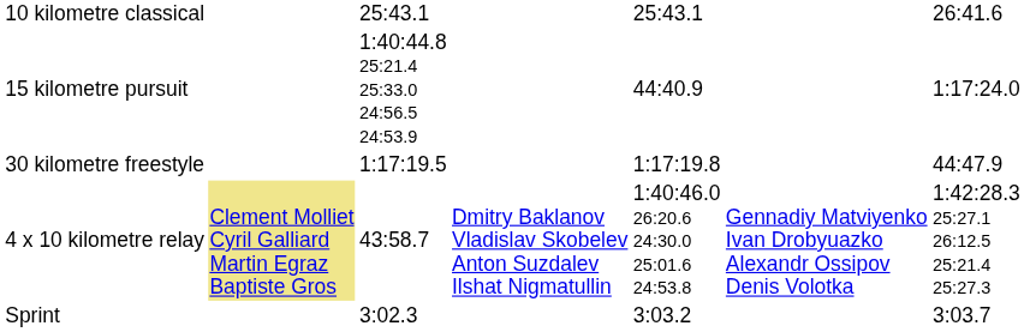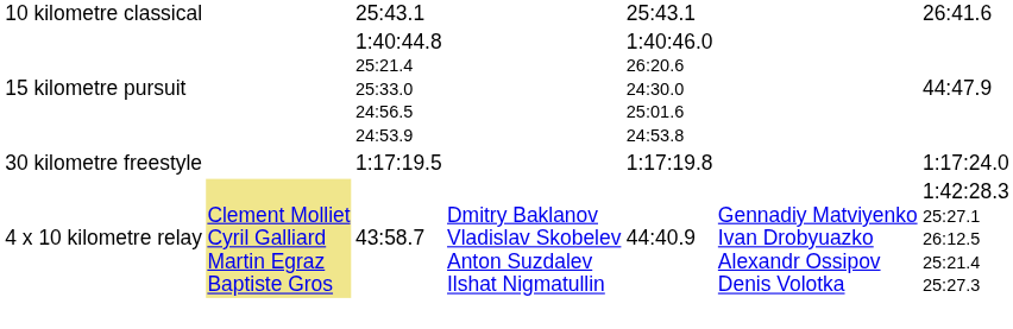 <table>
 <tr>
 <td>10 kilometre classical<br></td>
 <td></td>
 <td>25:43.1</td>
 <td></td>
 <td>25:43.1</td>
 <td></td>
 <td>26:41.6</td>
 </tr>
 <tr>
 <td>15 kilometre pursuit<br></td>
 <td></td>
 <td>1:40:44.8<br><small>25:21.4<br>25:33.0<br>24:56.5<br>24:53.9</small></td>
 <td></td>
-<td>44:40.9</td>
+<td>1:40:46.0<br><small>26:20.6<br>24:30.0<br>25:01.6<br>24:53.8</small></td>
 <td></td>
-<td>1:17:24.0</td>
+<td>44:47.9</td>
 </tr>
 <tr>
 <td>30 kilometre freestyle<br></td>
 <td></td>
 <td>1:17:19.5</td>
 <td></td>
 <td>1:17:19.8</td>
 <td></td>
-<td>44:47.9</td>
+<td>1:17:24.0</td>
 </tr>
 <tr>
 <td>4 x 10 kilometre relay<br></td>
 <td style="background: khaki;"><br><a href='#'>Clement Molliet</a><br><a href='#'>Cyril Galliard</a><br><a href='#'>Martin Egraz</a><br><a href='#'>Baptiste Gros</a></td>
 <td>43:58.7</td>
 <td><br><a href='#'>Dmitry Baklanov</a><br><a href='#'>Vladislav Skobelev</a><br><a href='#'>Anton Suzdalev</a><br><a href='#'>Ilshat Nigmatullin</a></td>
-<td>1:40:46.0<br><small>26:20.6<br>24:30.0<br>25:01.6<br>24:53.8</small></td>
+<td>44:40.9</td>
 <td><br><a href='#'>Gennadiy Matviyenko</a><br><a href='#'>Ivan Drobyuazko</a><br><a href='#'>Alexandr Ossipov</a><br><a href='#'>Denis Volotka</a></td>
 <td>1:42:28.3<br><small>25:27.1<br>26:12.5<br>25:21.4<br>25:27.3</small></td>
 </tr>
-<tr>
-<td>Sprint<br></td>
-<td></td>
-<td>3:02.3</td>
-<td></td>
-<td>3:03.2</td>
-<td></td>
-<td>3:03.7</td>
-</tr>
 </table>
